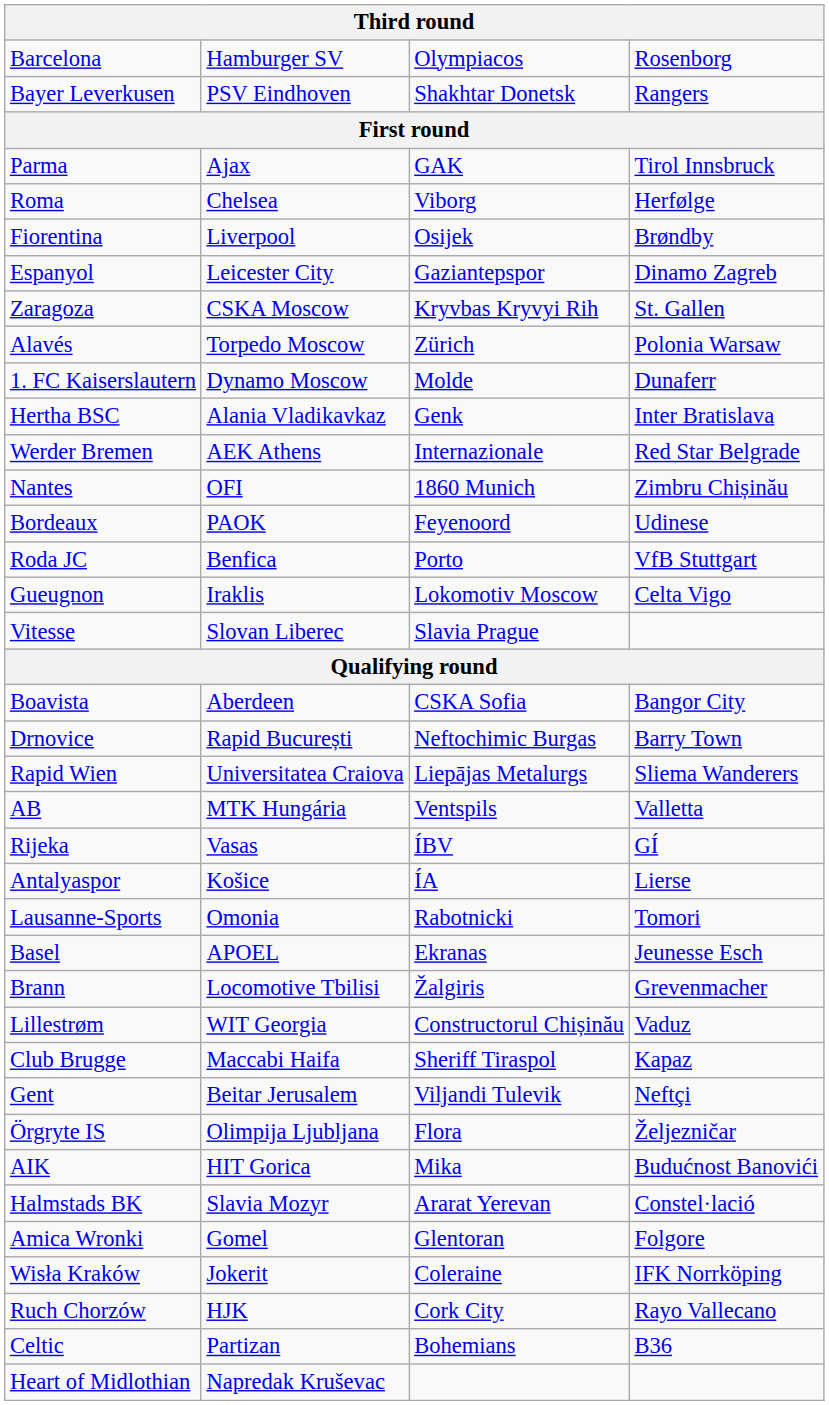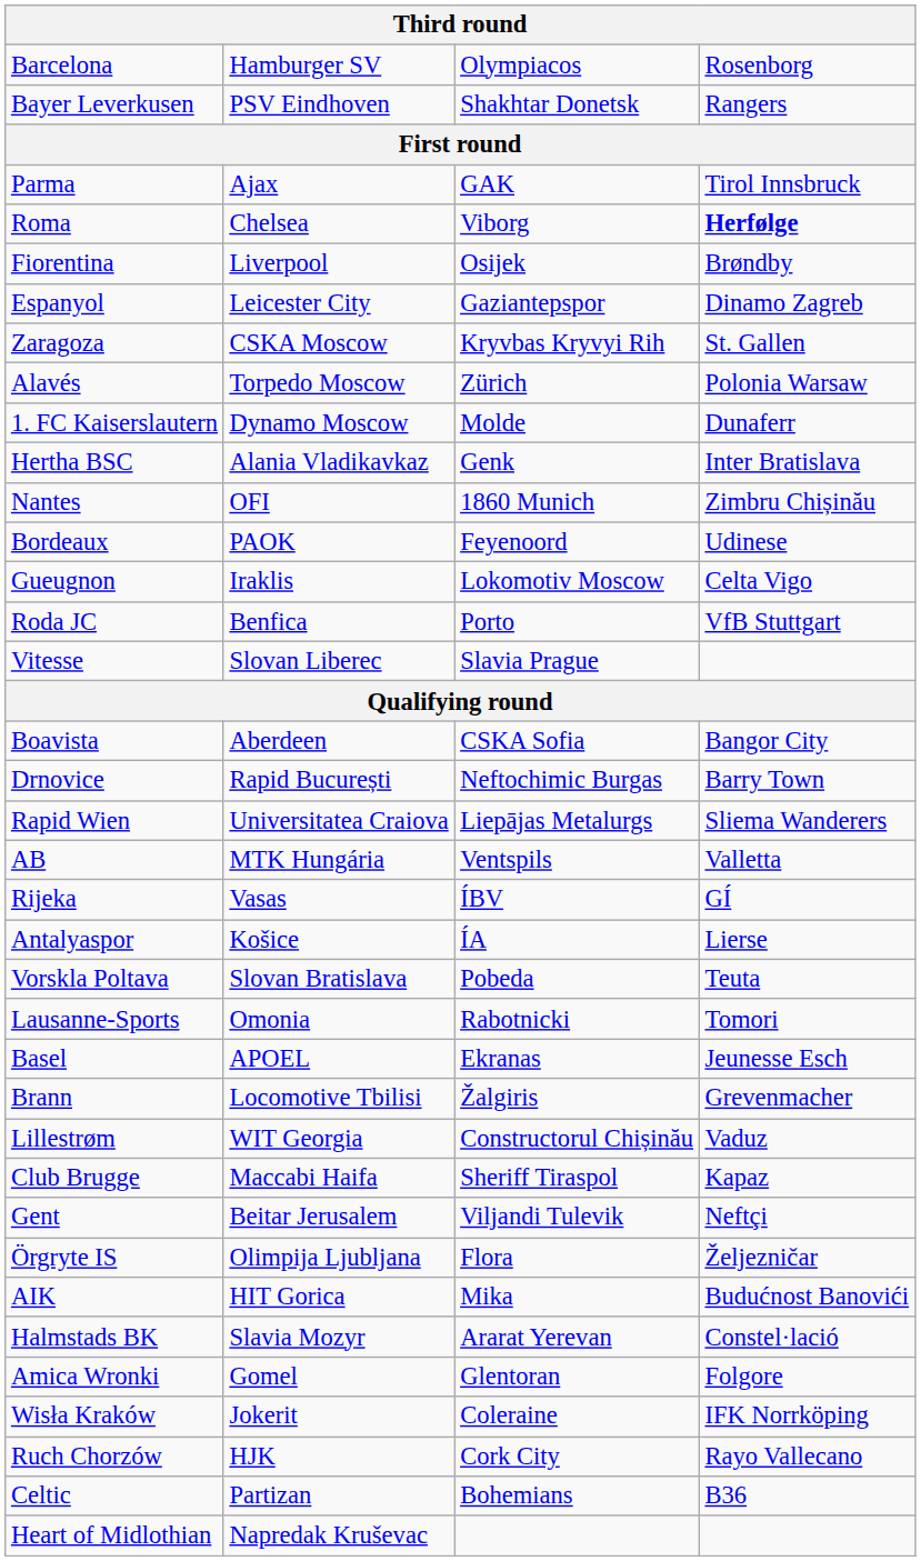 <table class="wikitable">
 <tr>
 <th colspan="4">Third round</th>
 </tr>
 <tr>
 <td> <a href='#'>Barcelona</a> </td>
 <td> <a href='#'>Hamburger SV</a> </td>
 <td> <a href='#'>Olympiacos</a> </td>
 <td> <a href='#'>Rosenborg</a> </td>
 </tr>
 <tr>
 <td> <a href='#'>Bayer Leverkusen</a> </td>
 <td> <a href='#'>PSV Eindhoven</a> </td>
 <td> <a href='#'>Shakhtar Donetsk</a> </td>
 <td> <a href='#'>Rangers</a> </td>
 </tr>
 <tr>
 <th colspan="4">First round</th>
 </tr>
 <tr>
 <td> <a href='#'>Parma</a> </td>
 <td> <a href='#'>Ajax</a> </td>
 <td> <a href='#'>GAK</a> </td>
 <td> <a href='#'>Tirol Innsbruck</a> </td>
 </tr>
 <tr>
 <td> <a href='#'>Roma</a> </td>
 <td> <a href='#'>Chelsea</a> </td>
 <td> <a href='#'>Viborg</a> </td>
-<td> <a href='#'>Herfølge</a> </td>
+<td><strong> <a href='#'>Herfølge</a> </strong></td>
 </tr>
 <tr>
 <td> <a href='#'>Fiorentina</a> </td>
 <td> <a href='#'>Liverpool</a> </td>
 <td> <a href='#'>Osijek</a> </td>
 <td> <a href='#'>Brøndby</a> </td>
 </tr>
 <tr>
 <td> <a href='#'>Espanyol</a> </td>
 <td> <a href='#'>Leicester City</a> </td>
 <td> <a href='#'>Gaziantepspor</a> </td>
 <td> <a href='#'>Dinamo Zagreb</a> </td>
 </tr>
 <tr>
 <td> <a href='#'>Zaragoza</a> </td>
 <td> <a href='#'>CSKA Moscow</a> </td>
 <td> <a href='#'>Kryvbas Kryvyi Rih</a> </td>
 <td> <a href='#'>St. Gallen</a> </td>
 </tr>
 <tr>
 <td> <a href='#'>Alavés</a> </td>
 <td> <a href='#'>Torpedo Moscow</a> </td>
 <td> <a href='#'>Zürich</a> </td>
 <td> <a href='#'>Polonia Warsaw</a> </td>
 </tr>
 <tr>
 <td> <a href='#'>1. FC Kaiserslautern</a> </td>
 <td> <a href='#'>Dynamo Moscow</a> </td>
 <td> <a href='#'>Molde</a> </td>
 <td> <a href='#'>Dunaferr</a> </td>
 </tr>
 <tr>
 <td> <a href='#'>Hertha BSC</a> </td>
 <td> <a href='#'>Alania Vladikavkaz</a> </td>
 <td> <a href='#'>Genk</a> </td>
 <td> <a href='#'>Inter Bratislava</a> </td>
 </tr>
 <tr>
-<td> <a href='#'>Werder Bremen</a> </td>
-<td> <a href='#'>AEK Athens</a> </td>
-<td> <a href='#'>Internazionale</a> </td>
-<td> <a href='#'>Red Star Belgrade</a> </td>
-</tr>
-<tr>
 <td> <a href='#'>Nantes</a> </td>
 <td> <a href='#'>OFI</a> </td>
 <td> <a href='#'>1860 Munich</a> </td>
 <td> <a href='#'>Zimbru Chișinău</a> </td>
 </tr>
 <tr>
 <td> <a href='#'>Bordeaux</a> </td>
 <td> <a href='#'>PAOK</a> </td>
 <td> <a href='#'>Feyenoord</a> </td>
 <td> <a href='#'>Udinese</a> </td>
 </tr>
 <tr>
+<td> <a href='#'>Gueugnon</a> </td>
+<td> <a href='#'>Iraklis</a> </td>
+<td> <a href='#'>Lokomotiv Moscow</a> </td>
+<td> <a href='#'>Celta Vigo</a> </td>
+</tr>
+<tr>
 <td> <a href='#'>Roda JC</a> </td>
 <td> <a href='#'>Benfica</a> </td>
 <td> <a href='#'>Porto</a> </td>
 <td> <a href='#'>VfB Stuttgart</a> </td>
-</tr>
-<tr>
-<td> <a href='#'>Gueugnon</a> </td>
-<td> <a href='#'>Iraklis</a> </td>
-<td> <a href='#'>Lokomotiv Moscow</a> </td>
-<td> <a href='#'>Celta Vigo</a> </td>
 </tr>
 <tr>
 <td> <a href='#'>Vitesse</a> </td>
 <td> <a href='#'>Slovan Liberec</a> </td>
 <td> <a href='#'>Slavia Prague</a> </td>
 <td></td>
 </tr>
 <tr>
 <th colspan="4">Qualifying round</th>
 </tr>
 <tr>
 <td> <a href='#'>Boavista</a> </td>
 <td> <a href='#'>Aberdeen</a> </td>
 <td> <a href='#'>CSKA Sofia</a> </td>
 <td> <a href='#'>Bangor City</a> </td>
 </tr>
 <tr>
 <td> <a href='#'>Drnovice</a> </td>
 <td> <a href='#'>Rapid București</a> </td>
 <td> <a href='#'>Neftochimic Burgas</a> </td>
 <td> <a href='#'>Barry Town</a> </td>
 </tr>
 <tr>
 <td> <a href='#'>Rapid Wien</a> </td>
 <td> <a href='#'>Universitatea Craiova</a> </td>
 <td> <a href='#'>Liepājas Metalurgs</a> </td>
 <td> <a href='#'>Sliema Wanderers</a> </td>
 </tr>
 <tr>
 <td> <a href='#'>AB</a> </td>
 <td> <a href='#'>MTK Hungária</a> </td>
 <td> <a href='#'>Ventspils</a> </td>
 <td> <a href='#'>Valletta</a> </td>
 </tr>
 <tr>
 <td> <a href='#'>Rijeka</a> </td>
 <td> <a href='#'>Vasas</a> </td>
 <td> <a href='#'>ÍBV</a> </td>
 <td> <a href='#'>GÍ</a> </td>
 </tr>
 <tr>
 <td> <a href='#'>Antalyaspor</a> </td>
 <td> <a href='#'>Košice</a> </td>
 <td> <a href='#'>ÍA</a> </td>
 <td> <a href='#'>Lierse</a> </td>
+</tr>
+<tr>
+<td> <a href='#'>Vorskla Poltava</a> </td>
+<td> <a href='#'>Slovan Bratislava</a> </td>
+<td> <a href='#'>Pobeda</a> </td>
+<td> <a href='#'>Teuta</a> </td>
 </tr>
 <tr>
 <td> <a href='#'>Lausanne-Sports</a> </td>
 <td> <a href='#'>Omonia</a> </td>
 <td> <a href='#'>Rabotnicki</a> </td>
 <td> <a href='#'>Tomori</a> </td>
 </tr>
 <tr>
 <td> <a href='#'>Basel</a> </td>
 <td> <a href='#'>APOEL</a> </td>
 <td> <a href='#'>Ekranas</a> </td>
 <td> <a href='#'>Jeunesse Esch</a> </td>
 </tr>
 <tr>
 <td> <a href='#'>Brann</a> </td>
 <td> <a href='#'>Locomotive Tbilisi</a> </td>
 <td> <a href='#'>Žalgiris</a> </td>
 <td> <a href='#'>Grevenmacher</a> </td>
 </tr>
 <tr>
 <td> <a href='#'>Lillestrøm</a> </td>
 <td> <a href='#'>WIT Georgia</a> </td>
 <td> <a href='#'>Constructorul Chișinău</a> </td>
 <td> <a href='#'>Vaduz</a> </td>
 </tr>
 <tr>
 <td> <a href='#'>Club Brugge</a> </td>
 <td> <a href='#'>Maccabi Haifa</a> </td>
 <td> <a href='#'>Sheriff Tiraspol</a> </td>
 <td> <a href='#'>Kapaz</a> </td>
 </tr>
 <tr>
 <td> <a href='#'>Gent</a> </td>
 <td> <a href='#'>Beitar Jerusalem</a> </td>
 <td> <a href='#'>Viljandi Tulevik</a> </td>
 <td> <a href='#'>Neftçi</a> </td>
 </tr>
 <tr>
 <td> <a href='#'>Örgryte IS</a> </td>
 <td> <a href='#'>Olimpija Ljubljana</a> </td>
 <td> <a href='#'>Flora</a> </td>
 <td> <a href='#'>Željezničar</a> </td>
 </tr>
 <tr>
 <td> <a href='#'>AIK</a> </td>
 <td> <a href='#'>HIT Gorica</a> </td>
 <td> <a href='#'>Mika</a> </td>
 <td> <a href='#'>Budućnost Banovići</a> </td>
 </tr>
 <tr>
 <td> <a href='#'>Halmstads BK</a> </td>
 <td> <a href='#'>Slavia Mozyr</a> </td>
 <td> <a href='#'>Ararat Yerevan</a> </td>
 <td> <a href='#'>Constel·lació</a> </td>
 </tr>
 <tr>
 <td> <a href='#'>Amica Wronki</a> </td>
 <td> <a href='#'>Gomel</a> </td>
 <td> <a href='#'>Glentoran</a> </td>
 <td> <a href='#'>Folgore</a> </td>
 </tr>
 <tr>
 <td> <a href='#'>Wisła Kraków</a> </td>
 <td> <a href='#'>Jokerit</a> </td>
 <td> <a href='#'>Coleraine</a> </td>
 <td> <a href='#'>IFK Norrköping</a> </td>
 </tr>
 <tr>
 <td> <a href='#'>Ruch Chorzów</a> </td>
 <td> <a href='#'>HJK</a> </td>
 <td> <a href='#'>Cork City</a> </td>
 <td> <a href='#'>Rayo Vallecano</a> </td>
 </tr>
 <tr>
 <td> <a href='#'>Celtic</a> </td>
 <td> <a href='#'>Partizan</a> </td>
 <td> <a href='#'>Bohemians</a> </td>
 <td> <a href='#'>B36</a> </td>
 </tr>
 <tr>
 <td> <a href='#'>Heart of Midlothian</a> </td>
 <td> <a href='#'>Napredak Kruševac</a> </td>
 <td></td>
 <td></td>
 </tr>
 <tr>
 </tr>
 </table>
